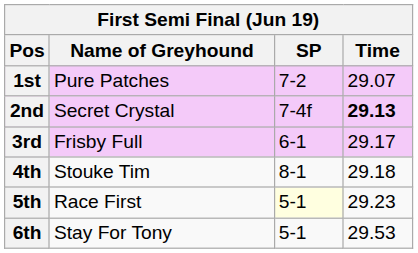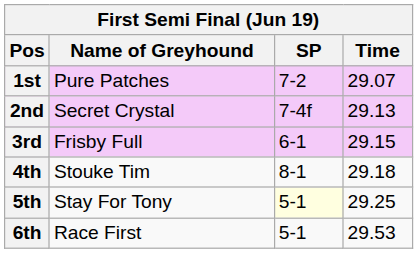 <table class="wikitable">
 <tr>
 <th colspan="6">First Semi Final (Jun 19)</th>
 </tr>
 <tr>
 <th width=30>Pos</th>
 <th width=180>Name of Greyhound</th>
 <th width=50>SP</th>
 <th width=50>Time</th>
 </tr>
 <tr style="background: #f4caf9;">
 <th>1st</th>
 <td>Pure Patches</td>
 <td>7-2</td>
 <td>29.07</td>
 </tr>
 <tr style="background: #f4caf9;">
 <th>2nd</th>
 <td>Secret Crystal</td>
 <td>7-4f</td>
-<td><strong>29.13</strong></td>
+<td>29.13</td>
 </tr>
 <tr style="background: #f4caf9;">
 <th>3rd</th>
 <td>Frisby Full</td>
 <td>6-1</td>
-<td>29.17</td>
+<td>29.15</td>
 </tr>
 <tr>
 <th>4th</th>
 <td>Stouke Tim</td>
 <td>8-1</td>
 <td>29.18</td>
 </tr>
 <tr>
 <th>5th</th>
-<td>Race First</td>
+<td>Stay For Tony</td>
 <td style="background: lightyellow;">5-1</td>
-<td>29.23</td>
+<td>29.25</td>
 </tr>
 <tr>
 <th>6th</th>
-<td>Stay For Tony</td>
+<td>Race First</td>
 <td>5-1</td>
 <td>29.53</td>
 </tr>
 </table>
